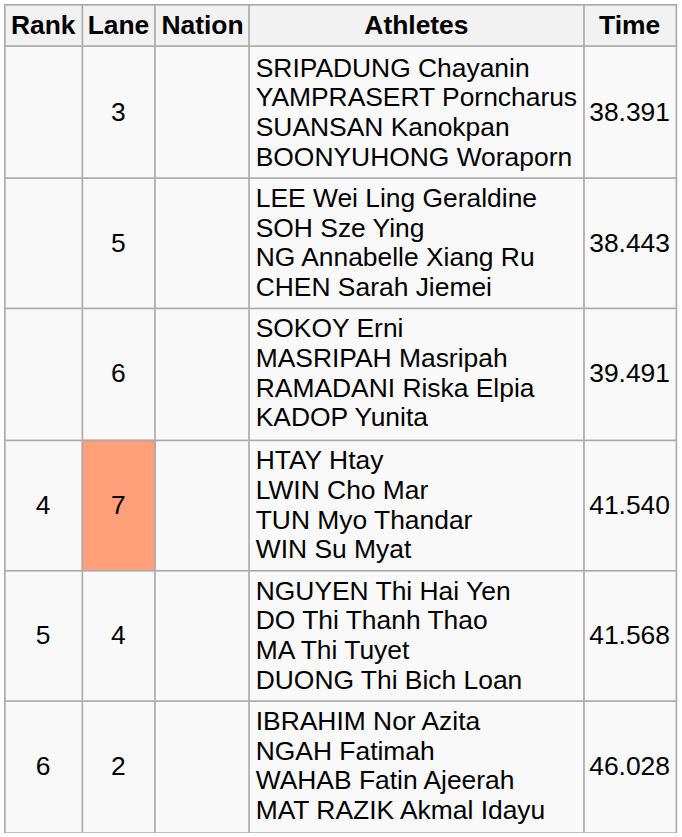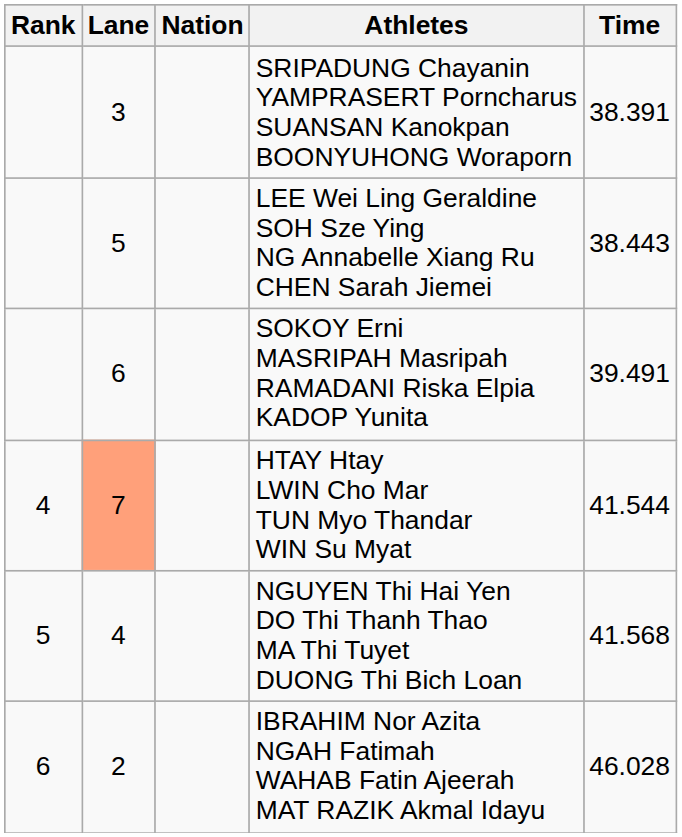 <table class="wikitable sortable" style="text-align:center">
 <tr>
 <th>Rank</th>
 <th>Lane</th>
 <th>Nation</th>
 <th>Athletes</th>
 <th>Time</th>
 </tr>
 <tr>
 <td></td>
 <td>3</td>
 <td align=left></td>
 <td align=left>SRIPADUNG Chayanin <br> YAMPRASERT Porncharus <br> SUANSAN Kanokpan <br> BOONYUHONG Woraporn</td>
 <td>38.391</td>
 </tr>
 <tr>
 <td></td>
 <td>5</td>
 <td align=left></td>
 <td align=left>LEE Wei Ling Geraldine <br> SOH Sze Ying <br> NG Annabelle Xiang Ru <br> CHEN Sarah Jiemei</td>
 <td>38.443</td>
 </tr>
 <tr>
 <td></td>
 <td>6</td>
 <td align=left></td>
 <td align=left>SOKOY Erni <br> MASRIPAH Masripah <br> RAMADANI Riska Elpia <br> KADOP Yunita</td>
 <td>39.491</td>
 </tr>
 <tr>
 <td>4</td>
 <td style="background: lightsalmon;">7</td>
 <td align=left></td>
 <td align=left>HTAY Htay <br> LWIN Cho Mar <br> TUN Myo Thandar <br> WIN Su Myat</td>
-<td>41.540</td>
+<td>41.544</td>
 </tr>
 <tr>
 <td>5</td>
 <td>4</td>
 <td align=left></td>
 <td align=left>NGUYEN Thi Hai Yen <br> DO Thi Thanh Thao <br> MA Thi Tuyet <br> DUONG Thi Bich Loan</td>
 <td>41.568</td>
 </tr>
 <tr>
 <td>6</td>
 <td>2</td>
 <td align=left></td>
 <td align=left>IBRAHIM Nor Azita <br> NGAH Fatimah <br> WAHAB Fatin Ajeerah <br> MAT RAZIK Akmal Idayu</td>
 <td>46.028</td>
 </tr>
 </table>
